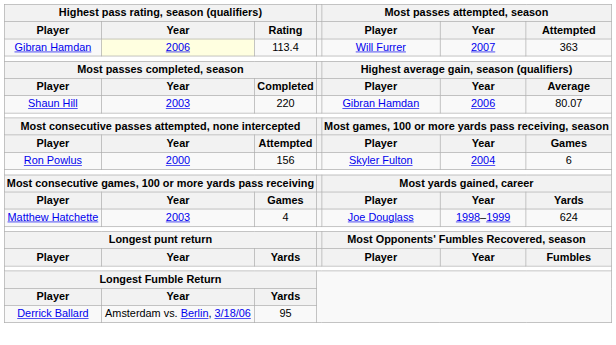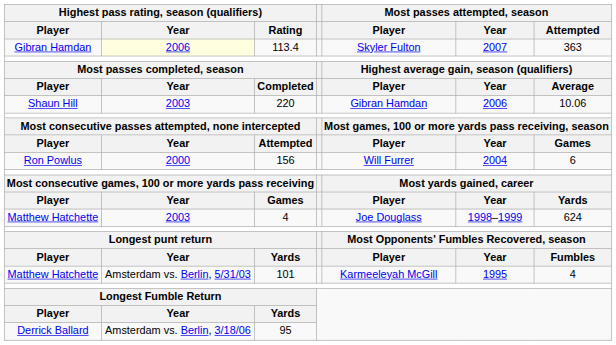 <table class="wikitable">
 <tr>
 <th colspan="3" align="center">Highest pass rating, season (qualifiers)</th>
 <th></th>
 <th colspan="3" align="center">Most passes attempted, season</th>
 </tr>
 <tr>
 <th>Player</th>
 <th>Year</th>
 <th>Rating</th>
 <th></th>
 <th>Player</th>
 <th>Year</th>
 <th>Attempted</th>
 </tr>
 <tr>
 <td align="center"><a href='#'>Gibran Hamdan</a></td>
 <td align="center" style="background: lightyellow;"><a href='#'>2006</a></td>
 <td align="center">113.4</td>
 <td></td>
-<td align="center"><a href='#'>Will Furrer</a></td>
+<td align="center"><a href='#'>Skyler Fulton</a></td>
 <td align="center"><a href='#'>2007</a></td>
 <td align="center">363</td>
 </tr>
 <tr>
 <td colspan="7" bgcolor="#FFFFFF"></td>
 </tr>
 <tr>
 <th colspan="3" align="center">Most passes completed, season</th>
 <th></th>
 <th colspan="3" align="center">Highest average gain, season (qualifiers)</th>
 </tr>
 <tr>
 <th>Player</th>
 <th>Year</th>
 <th>Completed</th>
 <th></th>
 <th>Player</th>
 <th>Year</th>
 <th>Average</th>
 </tr>
 <tr>
 <td align="center"><a href='#'>Shaun Hill</a></td>
 <td align="center"><a href='#'>2003</a></td>
 <td align="center">220</td>
 <td></td>
 <td align="center"><a href='#'>Gibran Hamdan</a></td>
 <td align="center"><a href='#'>2006</a></td>
-<td align="center">80.07</td>
+<td align="center">10.06</td>
 </tr>
 <tr>
 <td colspan="7" bgcolor="#FFFFFF"></td>
 </tr>
 <tr>
 <th colspan="3" align="center">Most consecutive passes attempted, none intercepted</th>
 <th></th>
 <th colspan="3" align="center">Most games, 100 or more yards pass receiving, season</th>
 </tr>
 <tr>
 <th>Player</th>
 <th>Year</th>
 <th>Attempted</th>
 <th></th>
 <th>Player</th>
 <th>Year</th>
 <th>Games</th>
 </tr>
 <tr>
 <td align="center"><a href='#'>Ron Powlus</a></td>
 <td align="center"><a href='#'>2000</a></td>
 <td align="center">156</td>
 <td></td>
-<td align="center"><a href='#'>Skyler Fulton</a></td>
+<td align="center"><a href='#'>Will Furrer</a></td>
 <td align="center"><a href='#'>2004</a></td>
 <td align="center">6</td>
 </tr>
 <tr>
 <td colspan="7" bgcolor="#FFFFFF"></td>
 </tr>
 <tr>
 <th colspan="3" align="center">Most consecutive games, 100 or more yards pass receiving</th>
 <th></th>
 <th colspan="3" align="center">Most yards gained, career</th>
 </tr>
 <tr>
 <th>Player</th>
 <th>Year</th>
 <th>Games</th>
 <th></th>
 <th>Player</th>
 <th>Year</th>
 <th>Yards</th>
 </tr>
 <tr>
 <td align="center"><a href='#'>Matthew Hatchette</a></td>
 <td align="center"><a href='#'>2003</a></td>
 <td align="center">4</td>
 <td></td>
 <td align="center"><a href='#'>Joe Douglass</a></td>
 <td align="center"><a href='#'>1998</a>–<a href='#'>1999</a></td>
 <td align="center">624</td>
 </tr>
 <tr>
 <td colspan="7" bgcolor="#FFFFFF"></td>
 </tr>
 <tr>
 <th colspan="3" align="center">Longest punt return</th>
 <th></th>
 <th colspan="3" align="center">Most Opponents' Fumbles Recovered, season</th>
 </tr>
 <tr>
 <th>Player</th>
 <th>Year</th>
 <th>Yards</th>
 <th></th>
 <th>Player</th>
 <th>Year</th>
 <th>Fumbles</th>
 </tr>
 <tr>
+<td align="center"><a href='#'>Matthew Hatchette</a></td>
+<td align="center">Amsterdam vs. <a href='#'>Berlin</a>, <a href='#'>5/31/03</a></td>
+<td align="center">101</td>
+<td></td>
+<td align="center"><a href='#'>Karmeeleyah McGill</a></td>
+<td align="center"><a href='#'>1995</a></td>
+<td align="center">4</td>
+</tr>
+<tr>
 <td colspan="7" bgcolor="#FFFFFF"></td>
 </tr>
 <tr>
 <th colspan="3" align="center">Longest Fumble Return</th>
 </tr>
 <tr>
 <th>Player</th>
 <th>Year</th>
 <th>Yards</th>
 </tr>
 <tr>
 <td align="center"><a href='#'>Derrick Ballard</a></td>
 <td align="center">Amsterdam vs. <a href='#'>Berlin</a>, <a href='#'>3/18/06</a></td>
 <td align="center">95</td>
 </tr>
 </table>
